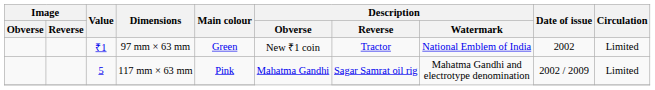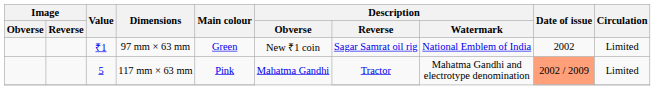 <table class="wikitable" style="text-align:center">
 <tr>
 <th colspan="2">Image</th>
 <th rowspan="2">Value</th>
 <th rowspan="2">Dimensions</th>
 <th rowspan="2">Main colour</th>
 <th colspan="3">Description</th>
 <th rowspan="2">Date of issue</th>
 <th rowspan="2">Circulation</th>
 </tr>
 <tr>
 <th>Obverse</th>
 <th>Reverse</th>
 <th>Obverse</th>
 <th>Reverse</th>
 <th>Watermark</th>
 </tr>
 <tr>
 <td></td>
 <td></td>
 <td><a href='#'>₹1</a></td>
 <td>97 mm × 63 mm</td>
 <td><a href='#'>Green</a></td>
 <td>New ₹1 coin</td>
-<td><a href='#'>Tractor</a></td>
+<td><a href='#'>Sagar Samrat oil rig</a></td>
 <td><a href='#'>National Emblem of India</a></td>
 <td>2002</td>
 <td>Limited</td>
 </tr>
 <tr>
 <td style="text-align:center;"></td>
 <td style="text-align:center;"></td>
 <td style="text-align:center;"><a href='#'>5</a></td>
 <td>117 mm × 63 mm</td>
 <td><a href='#'>Pink</a></td>
 <td rowspan="7"><a href='#'>Mahatma Gandhi</a></td>
-<td><a href='#'>Sagar Samrat oil rig</a></td>
+<td><a href='#'>Tractor</a></td>
 <td rowspan="7">Mahatma Gandhi and<br>electrotype denomination</td>
-<td>2002 / 2009</td>
+<td style="background: lightsalmon;">2002 / 2009</td>
 <td>Limited</td>
 </tr>
 <tr>
 </tr>
 </table>
